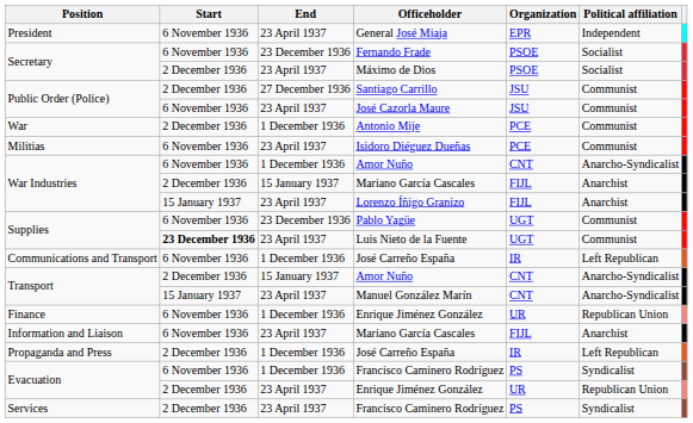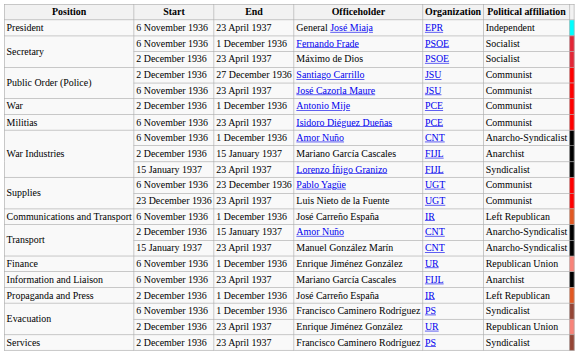 <table class="wikitable sortable">
 <tr>
 <th>Position</th>
 <th>Start</th>
 <th>End</th>
 <th>Officeholder</th>
 <th>Organization</th>
 <th>Political affiliation</th>
 <th></th>
 </tr>
 <tr>
 <td>President</td>
 <td>6 November 1936</td>
 <td>23 April 1937</td>
 <td>General <a href='#'>José Miaja</a></td>
 <td><a href='#'>EPR</a></td>
 <td>Independent</td>
 <td bgcolor="cyan"></td>
 </tr>
 <tr>
 <td rowspan=2>Secretary</td>
 <td>6 November 1936</td>
-<td>23 December 1936</td>
+<td>1 December 1936</td>
 <td><a href='#'>Fernando Frade</a></td>
 <td><a href='#'>PSOE</a></td>
 <td>Socialist</td>
 <td bgcolor="#e32636"></td>
 </tr>
 <tr>
 <td>2 December 1936</td>
 <td>23 April 1937</td>
 <td>Máximo de Dios</td>
 <td><a href='#'>PSOE</a></td>
 <td>Socialist</td>
 <td bgcolor="#e32636"></td>
 </tr>
 <tr>
 <td rowspan=2>Public Order (Police)</td>
 <td>2 December 1936</td>
 <td>27 December 1936</td>
 <td><a href='#'>Santiago Carrillo</a></td>
 <td><a href='#'>JSU</a></td>
 <td>Communist</td>
 <td bgcolor="red"></td>
 </tr>
 <tr>
 <td>6 November 1936</td>
 <td>23 April 1937</td>
 <td><a href='#'>José Cazorla Maure</a></td>
 <td><a href='#'>JSU</a></td>
 <td>Communist</td>
 <td bgcolor="red"></td>
 </tr>
 <tr>
 <td>War</td>
 <td>2 December 1936</td>
 <td>1 December 1936</td>
 <td><a href='#'>Antonio Mije</a></td>
 <td><a href='#'>PCE</a></td>
 <td>Communist</td>
 <td bgcolor="red"></td>
 </tr>
 <tr>
 <td>Militias</td>
 <td>6 November 1936</td>
 <td>23 April 1937</td>
 <td><a href='#'>Isidoro Diéguez Dueñas</a></td>
 <td><a href='#'>PCE</a></td>
 <td>Communist</td>
 <td bgcolor="red"></td>
 </tr>
 <tr>
 <td rowspan=3>War Industries</td>
 <td>6 November 1936</td>
 <td>1 December 1936</td>
 <td><a href='#'>Amor Nuño</a></td>
 <td><a href='#'>CNT</a></td>
 <td>Anarcho-Syndicalist</td>
 <td bgcolor="black"></td>
 </tr>
 <tr>
 <td>2 December 1936</td>
 <td>15 January 1937</td>
 <td>Mariano García Cascales</td>
 <td><a href='#'>FIJL</a></td>
 <td>Anarchist</td>
 <td bgcolor="black"></td>
 </tr>
 <tr>
 <td>15 January 1937</td>
 <td>23 April 1937</td>
 <td><a href='#'>Lorenzo Íñigo Granizo</a></td>
 <td><a href='#'>FIJL</a></td>
-<td>Anarchist</td>
+<td>Syndicalist</td>
 <td bgcolor="black"></td>
 </tr>
 <tr>
 <td rowspan=2>Supplies</td>
 <td>6 November 1936</td>
 <td>23 December 1936</td>
 <td><a href='#'>Pablo Yagüe</a></td>
 <td><a href='#'>UGT</a></td>
 <td>Communist</td>
 <td bgcolor="red"></td>
 </tr>
 <tr>
-<td><strong>23 December 1936</strong></td>
+<td>23 December 1936</td>
 <td>23 April 1937</td>
 <td>Luis Nieto de la Fuente</td>
 <td><a href='#'>UGT</a></td>
 <td>Communist</td>
 <td bgcolor="red"></td>
 </tr>
 <tr>
 <td>Communications and Transport</td>
 <td>6 November 1936</td>
 <td>1 December 1936</td>
 <td>José Carreño España</td>
 <td><a href='#'>IR</a></td>
 <td>Left Republican</td>
 <td bgcolor="#e25822"></td>
 </tr>
 <tr>
 <td rowspan=2>Transport</td>
 <td>2 December 1936</td>
 <td>15 January 1937</td>
 <td><a href='#'>Amor Nuño</a></td>
 <td><a href='#'>CNT</a></td>
 <td>Anarcho-Syndicalist</td>
 <td bgcolor="black"></td>
 </tr>
 <tr>
 <td>15 January 1937</td>
 <td>23 April 1937</td>
 <td>Manuel González Marín</td>
 <td><a href='#'>CNT</a></td>
 <td>Anarcho-Syndicalist</td>
 <td bgcolor="black"></td>
 </tr>
 <tr>
 <td>Finance</td>
 <td>6 November 1936</td>
 <td>1 December 1936</td>
 <td>Enrique Jiménez González</td>
 <td><a href='#'>UR</a></td>
 <td>Republican Union</td>
 <td bgcolor="#f88379"></td>
 </tr>
 <tr>
 <td>Information and Liaison</td>
 <td>6 November 1936</td>
 <td>23 April 1937</td>
 <td>Mariano García Cascales</td>
 <td><a href='#'>FIJL</a></td>
 <td>Anarchist</td>
 <td bgcolor="black"></td>
 </tr>
 <tr>
 <td>Propaganda and Press</td>
 <td>2 December 1936</td>
 <td>1 December 1936</td>
 <td>José Carreño España</td>
 <td><a href='#'>IR</a></td>
 <td>Left Republican</td>
 <td bgcolor="#e25822"></td>
 </tr>
 <tr>
 <td rowspan=2>Evacuation</td>
 <td>6 November 1936</td>
 <td>1 December 1936</td>
 <td>Francisco Caminero Rodríguez</td>
 <td><a href='#'>PS</a></td>
 <td>Syndicalist</td>
 <td bgcolor="#954535"></td>
 </tr>
 <tr>
 <td>2 December 1936</td>
 <td>23 April 1937</td>
 <td>Enrique Jiménez González</td>
 <td><a href='#'>UR</a></td>
 <td>Republican Union</td>
 <td bgcolor="#f88379"></td>
 </tr>
 <tr>
 <td>Services</td>
 <td>2 December 1936</td>
 <td>23 April 1937</td>
 <td>Francisco Caminero Rodríguez</td>
 <td><a href='#'>PS</a></td>
 <td>Syndicalist</td>
 <td bgcolor="#954535"></td>
 </tr>
 </table>
